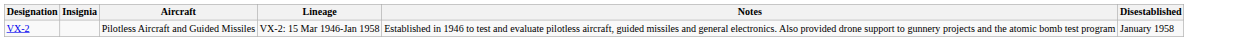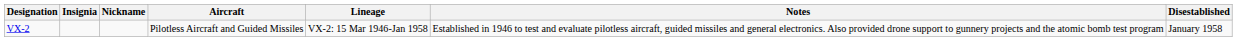 <table class="wikitable">
 <tr>
 <th>Designation</th>
 <th>Insignia</th>
+<th>Nickname</th>
 <th>Aircraft</th>
 <th>Lineage</th>
 <th>Notes</th>
 <th>Disestablished</th>
 </tr>
 <tr>
 <td><a href='#'>VX-2</a></td>
 <td></td>
+<td></td>
 <td>Pilotless Aircraft and Guided Missiles</td>
 <td style="white-space: nowrap;">VX-2: 15 Mar 1946-Jan 1958</td>
 <td>Established in 1946 to test and evaluate pilotless aircraft, guided missiles and general electronics. Also provided drone support to gunnery projects and the atomic bomb test program</td>
 <td>January 1958</td>
 </tr>
 </table>
